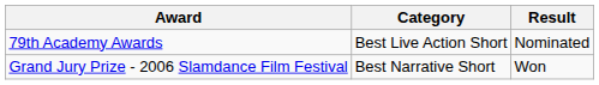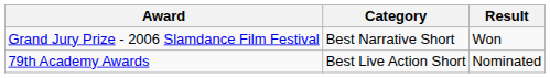 <table class="wikitable">
 <tr>
 <th>Award</th>
 <th>Category</th>
 <th>Result</th>
 </tr>
 <tr>
+<td><a href='#'>Grand Jury Prize</a> - 2006 <a href='#'>Slamdance Film Festival</a></td>
+<td>Best Narrative Short</td>
+<td>Won</td>
+</tr>
+<tr>
 <td><a href='#'>79th Academy Awards</a></td>
 <td>Best Live Action Short</td>
 <td>Nominated</td>
 </tr>
-<tr>
-<td><a href='#'>Grand Jury Prize</a> - 2006 <a href='#'>Slamdance Film Festival</a></td>
-<td>Best Narrative Short</td>
-<td>Won</td>
-</tr>
 </table>
